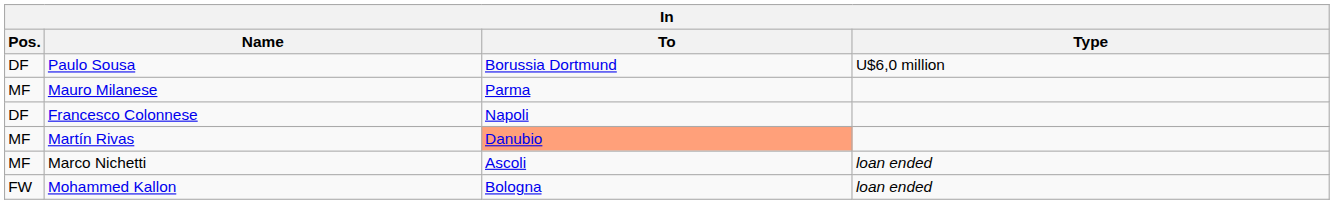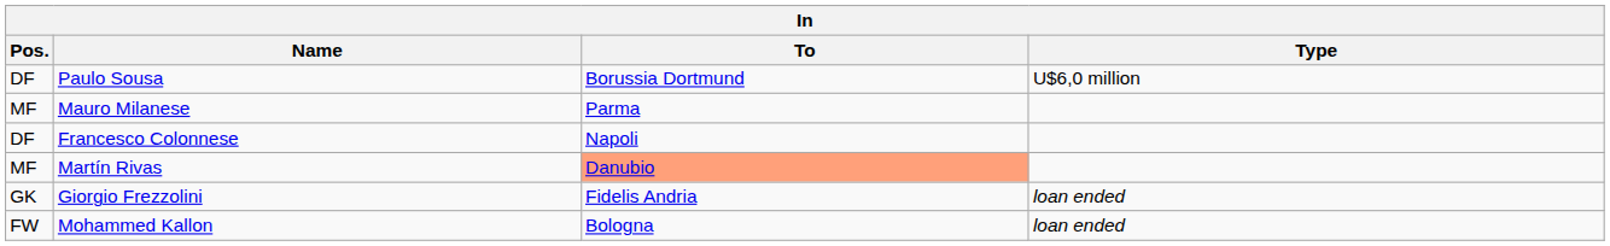 <table class="wikitable" style="font-size:90%;">
 <tr>
 <th colspan="4">In</th>
 </tr>
 <tr>
 <th width=3%>Pos.</th>
 <th width=33%>Name</th>
 <th width=28%>To</th>
 <th width=36%>Type</th>
 </tr>
 <tr>
 <td>DF</td>
 <td><a href='#'>Paulo Sousa</a></td>
 <td><a href='#'>Borussia Dortmund</a></td>
 <td>U$6,0 million</td>
 </tr>
 <tr>
 <td>MF</td>
 <td><a href='#'>Mauro Milanese</a></td>
 <td><a href='#'>Parma</a></td>
 <td></td>
 </tr>
 <tr>
 <td>DF</td>
 <td><a href='#'>Francesco Colonnese</a></td>
 <td><a href='#'>Napoli</a></td>
 <td></td>
 </tr>
 <tr>
 <td>MF</td>
 <td><a href='#'>Martín Rivas</a></td>
 <td style="background: lightsalmon;"><a href='#'>Danubio</a></td>
 <td></td>
 </tr>
 <tr>
-<td>MF</td>
-<td>Marco Nichetti</td>
-<td><a href='#'>Ascoli</a></td>
+<td>GK</td>
+<td><a href='#'>Giorgio Frezzolini</a></td>
+<td><a href='#'>Fidelis Andria</a></td>
 <td><em>loan ended</em></td>
 </tr>
 <tr>
 <td>FW</td>
 <td><a href='#'>Mohammed Kallon</a></td>
 <td><a href='#'>Bologna</a></td>
 <td><em>loan ended</em></td>
 </tr>
 </table>
